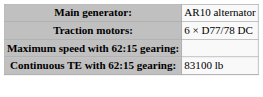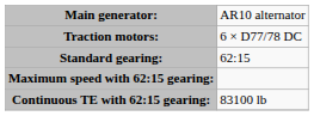 <table class="wikitable">
 <tr>
 <th style="background:#c0c0c0;">Main generator:</th>
 <td>AR10 alternator</td>
 </tr>
 <tr>
 <th style="background:#c0c0c0;">Traction motors:</th>
 <td>6 × D77/78 DC</td>
+</tr>
+<tr>
+<th style="background:#c0c0c0;">Standard gearing:</th>
+<td>62:15</td>
 </tr>
 <tr>
 <th style="background:#c0c0c0;">Maximum speed with 62:15 gearing:</th>
 <td></td>
 </tr>
 <tr>
 <th style="background:#c0c0c0;">Continuous TE with 62:15 gearing:</th>
 <td>83100 lb</td>
 </tr>
 <tr>
 </tr>
 </table>
